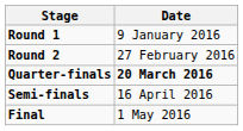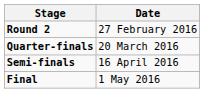 <table class="wikitable">
 <tr>
 <th><strong>Stage</strong></th>
 <th><strong>Date</strong></th>
-</tr>
-<tr>
-<td><strong>Round 1</strong></td>
-<td>9 January 2016</td>
 </tr>
 <tr>
 <td><strong>Round 2</strong></td>
 <td>27 February 2016</td>
 </tr>
 <tr>
 <td><strong>Quarter-finals</strong></td>
-<td><strong>20 March 2016</strong></td>
+<td>20 March 2016</td>
 </tr>
 <tr>
 <td><strong>Semi-finals</strong></td>
 <td>16 April 2016</td>
 </tr>
 <tr>
 <td><strong>Final</strong></td>
 <td>1 May 2016</td>
 </tr>
 </table>
